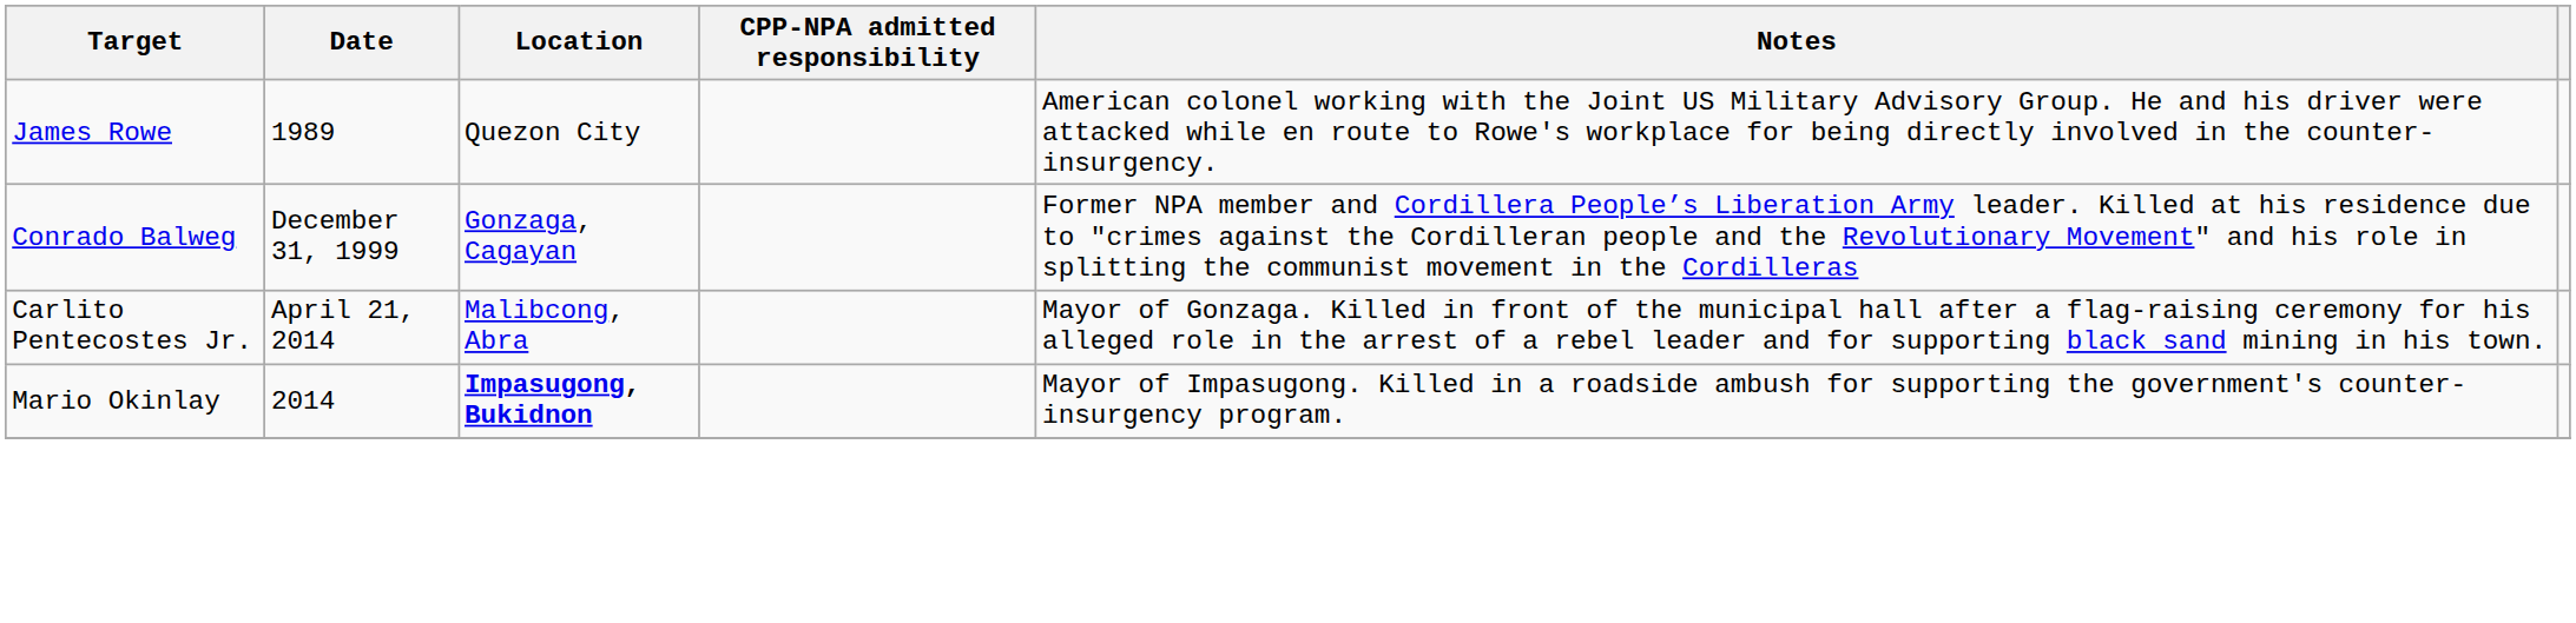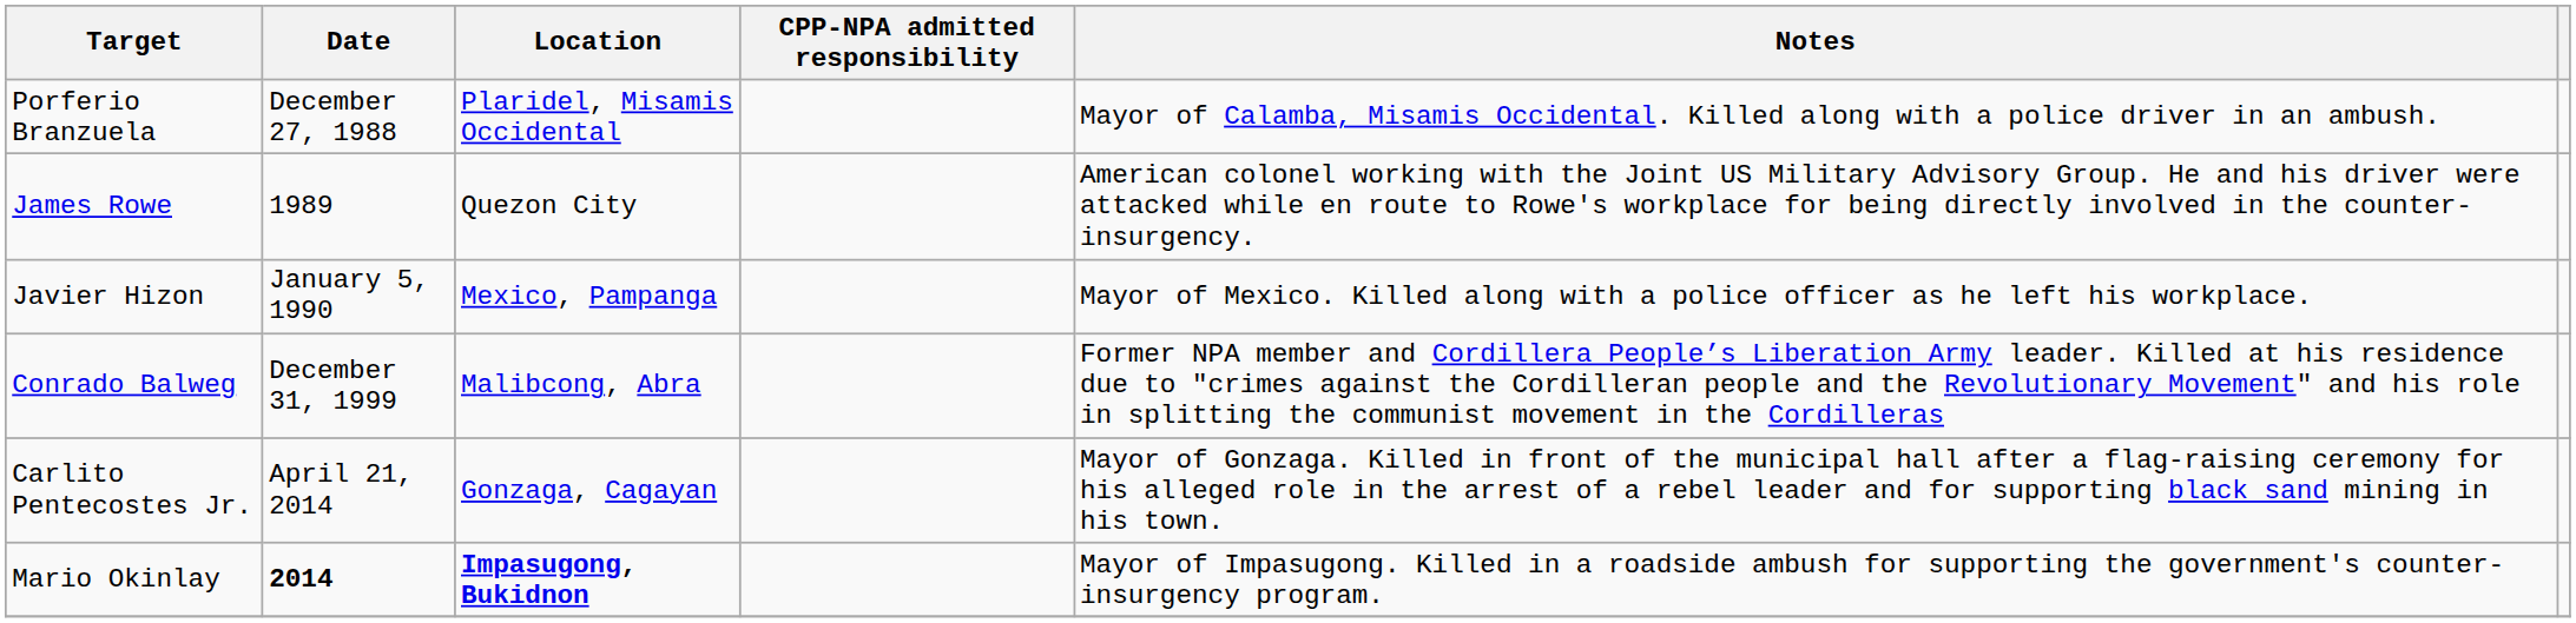 <table class="wikitable">
 <tr>
 <th>Target</th>
 <th>Date</th>
 <th>Location</th>
 <th>CPP-NPA admitted responsibility</th>
 <th>Notes</th>
 <th></th>
 </tr>
 <tr>
+<td>Porferio Branzuela</td>
+<td>December 27, 1988</td>
+<td><a href='#'>Plaridel</a>, <a href='#'>Misamis Occidental</a></td>
+<td></td>
+<td>Mayor of <a href='#'>Calamba, Misamis Occidental</a>. Killed along with a police driver in an ambush.</td>
+<td></td>
+</tr>
+<tr>
 <td><a href='#'>James Rowe</a></td>
 <td>1989</td>
 <td>Quezon City</td>
 <td></td>
 <td>American colonel working with the Joint US Military Advisory Group. He and his driver were attacked while en route to Rowe's workplace for being directly involved in the counter-insurgency.</td>
 <td></td>
 </tr>
 <tr>
+<td>Javier Hizon</td>
+<td>January 5, 1990</td>
+<td><a href='#'>Mexico</a>, <a href='#'>Pampanga</a></td>
+<td></td>
+<td>Mayor of Mexico. Killed along with a police officer as he left his workplace.</td>
+<td></td>
+</tr>
+<tr>
 <td><a href='#'>Conrado Balweg</a></td>
 <td>December 31, 1999</td>
-<td><a href='#'>Gonzaga</a>, <a href='#'>Cagayan</a></td>
+<td><a href='#'>Malibcong</a>, <a href='#'>Abra</a></td>
 <td></td>
 <td>Former NPA member and <a href='#'>Cordillera People’s Liberation Army</a> leader. Killed at his residence due to "crimes against the Cordilleran people and the <a href='#'>Revolutionary Movement</a>" and his role in splitting the communist movement in the <a href='#'>Cordilleras</a></td>
 <td></td>
 </tr>
 <tr>
 <td>Carlito Pentecostes Jr.</td>
 <td>April 21, 2014</td>
-<td><a href='#'>Malibcong</a>, <a href='#'>Abra</a></td>
+<td><a href='#'>Gonzaga</a>, <a href='#'>Cagayan</a></td>
 <td></td>
 <td>Mayor of Gonzaga. Killed in front of the municipal hall after a flag-raising ceremony for his alleged role in the arrest of a rebel leader and for supporting <a href='#'>black sand</a> mining in his town.</td>
 </tr>
 <tr>
 <td>Mario Okinlay</td>
-<td>2014</td>
+<td><strong>2014</strong></td>
 <td><strong><a href='#'>Impasugong</a>, <a href='#'>Bukidnon</a></strong></td>
 <td></td>
 <td>Mayor of Impasugong. Killed in a roadside ambush for supporting the government's counter-insurgency program.</td>
 <td></td>
 </tr>
 <tr>
 </tr>
 </table>
